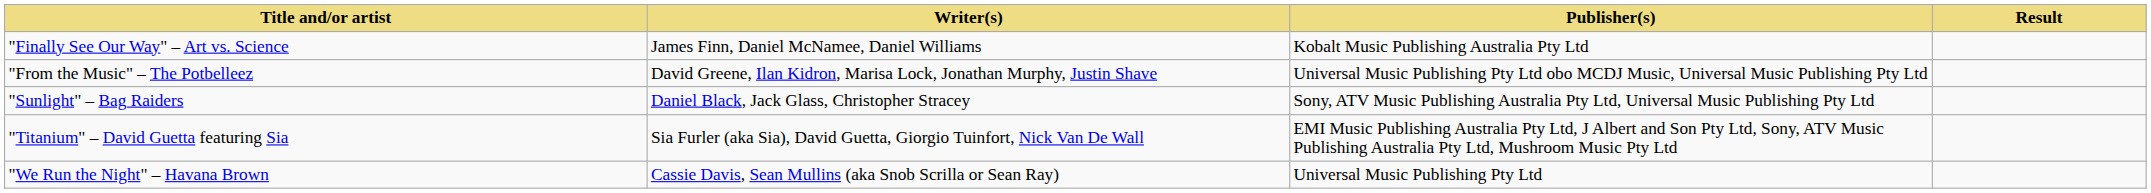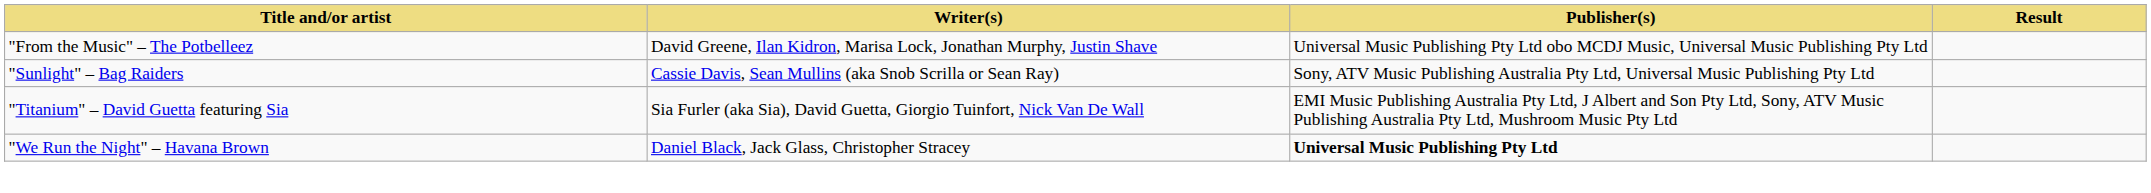 <table class="wikitable" width=100%>
 <tr>
 <th style="width:30%;background:#EEDD82;">Title and/or artist</th>
 <th style="width:30%;background:#EEDD82;">Writer(s)</th>
 <th style="width:30%;background:#EEDD82;">Publisher(s)</th>
 <th style="width:10%;background:#EEDD82;">Result</th>
-</tr>
-<tr>
-<td>"<a href='#'>Finally See Our Way</a>" – <a href='#'>Art vs. Science</a></td>
-<td>James Finn, Daniel McNamee, Daniel Williams</td>
-<td>Kobalt Music Publishing Australia Pty Ltd</td>
-<td></td>
 </tr>
 <tr>
 <td>"From the Music" – <a href='#'>The Potbelleez</a></td>
 <td>David Greene, <a href='#'>Ilan Kidron</a>, Marisa Lock, Jonathan Murphy, <a href='#'>Justin Shave</a></td>
 <td>Universal Music Publishing Pty Ltd obo MCDJ Music, Universal Music Publishing Pty Ltd</td>
 <td></td>
 </tr>
 <tr>
 <td>"<a href='#'>Sunlight</a>" – <a href='#'>Bag Raiders</a></td>
-<td><a href='#'>Daniel Black</a>, Jack Glass, Christopher Stracey</td>
+<td><a href='#'>Cassie Davis</a>, <a href='#'>Sean Mullins</a> (aka Snob Scrilla or Sean Ray)</td>
 <td>Sony, ATV Music Publishing Australia Pty Ltd, Universal Music Publishing Pty Ltd</td>
 <td></td>
 </tr>
 <tr>
 <td>"<a href='#'>Titanium</a>" – <a href='#'>David Guetta</a> featuring <a href='#'>Sia</a></td>
 <td>Sia Furler (aka Sia), David Guetta, Giorgio Tuinfort, <a href='#'>Nick Van De Wall</a></td>
 <td>EMI Music Publishing Australia Pty Ltd, J Albert and Son Pty Ltd, Sony, ATV Music Publishing Australia Pty Ltd, Mushroom Music Pty Ltd</td>
 <td></td>
 </tr>
 <tr>
 <td>"<a href='#'>We Run the Night</a>" – <a href='#'>Havana Brown</a></td>
-<td><a href='#'>Cassie Davis</a>, <a href='#'>Sean Mullins</a> (aka Snob Scrilla or Sean Ray)</td>
-<td>Universal Music Publishing Pty Ltd</td>
+<td><a href='#'>Daniel Black</a>, Jack Glass, Christopher Stracey</td>
+<td><strong>Universal Music Publishing Pty Ltd</strong></td>
 <td></td>
 </tr>
 </table>
